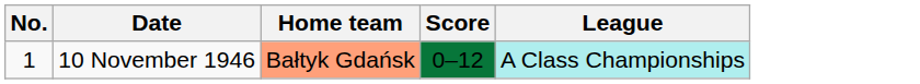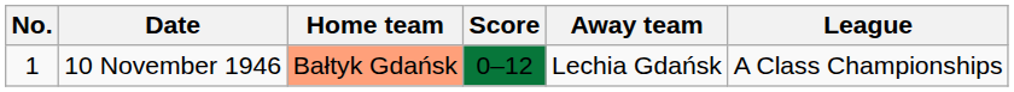 <table class="wikitable" style="text-align: center">
 <tr>
 <th>No.</th>
 <th>Date</th>
 <th>Home team</th>
 <th>Score</th>
+<th>Away team</th>
 <th>League</th>
 </tr>
 <tr>
 <td>1</td>
 <td>10 November 1946</td>
 <td style="background: lightsalmon;">Bałtyk Gdańsk</td>
 <td bgcolor=#07763a><span>0–12</span></td>
-<td style="background: paleturquoise;">A Class Championships</td>
+<td>Lechia Gdańsk</td>
+<td>A Class Championships</td>
 </tr>
 </table>
